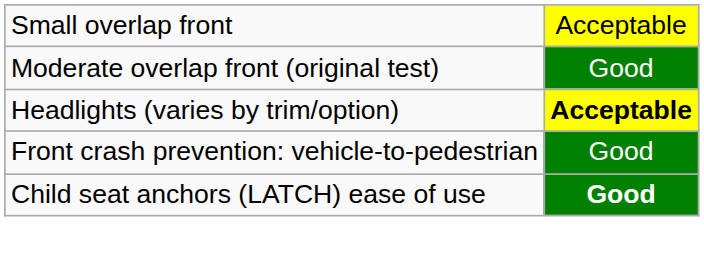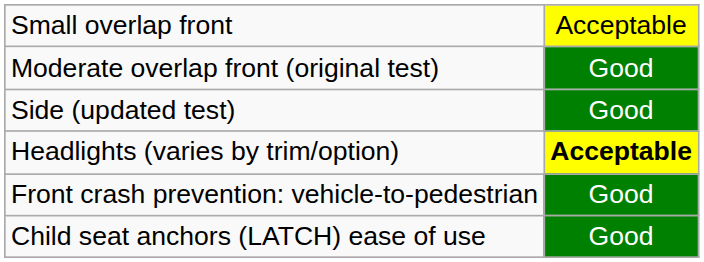 <table class="wikitable">
 <tr>
 <td>Small overlap front</td>
 <td style="text-align:center;color:black;background:yellow">Acceptable</td>
 </tr>
 <tr>
 <td>Moderate overlap front (original test)</td>
+<td style="text-align:center;color:white;background:green">Good</td>
+</tr>
+<tr>
+<td>Side (updated test)</td>
 <td style="text-align:center;color:white;background:green">Good</td>
 </tr>
 <tr>
 <td>Headlights (varies by trim/option)</td>
 <td colspan="1" style="text-align:center;color:black;background:yellow"><strong>Acceptable</strong></td>
 </tr>
 <tr>
 <td>Front crash prevention: vehicle-to-pedestrian</td>
 <td style="text-align:center;color:white;background:green">Good</td>
 </tr>
 <tr>
 <td>Child seat anchors (LATCH) ease of use</td>
-<td style="text-align:center;color:white;background:green"><strong>Good</strong></td>
+<td style="text-align:center;color:white;background:green">Good</td>
 </tr>
 </table>
